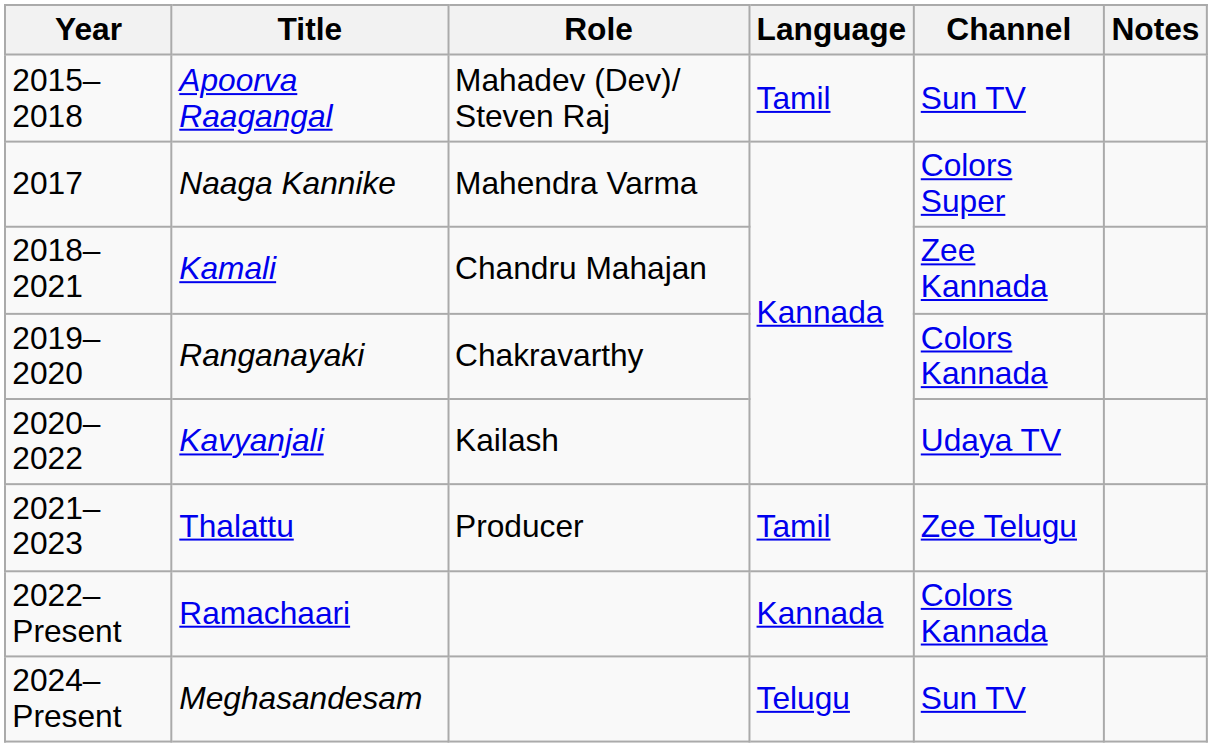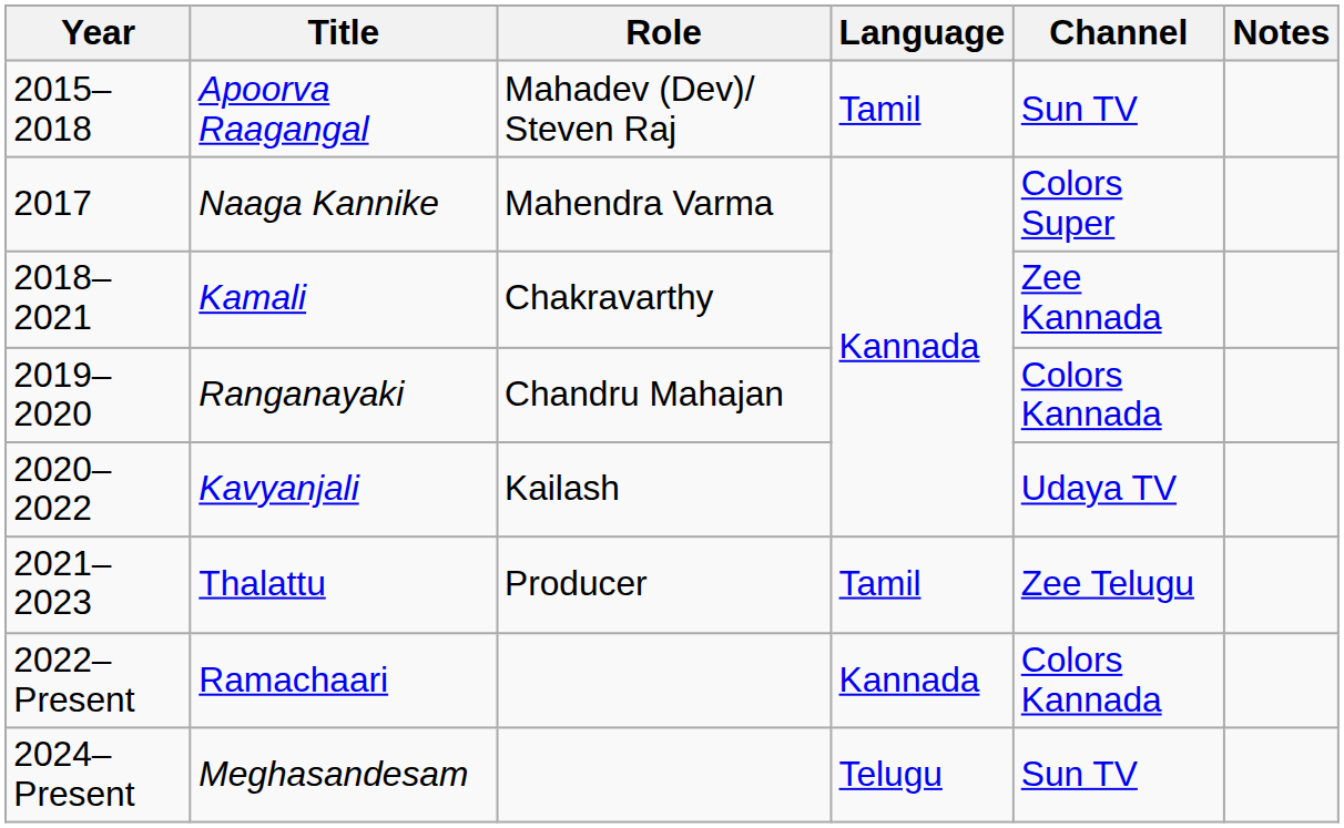 <table class="wikitable sortable">
 <tr>
 <th>Year</th>
 <th>Title</th>
 <th>Role</th>
 <th>Language</th>
 <th>Channel</th>
 <th>Notes</th>
 </tr>
 <tr>
 <td>2015–2018</td>
 <td><em><a href='#'>Apoorva Raagangal</a></em></td>
 <td>Mahadev (Dev)/ Steven Raj</td>
 <td><a href='#'>Tamil</a></td>
 <td><a href='#'>Sun TV</a></td>
 <td></td>
 </tr>
 <tr>
 <td>2017</td>
 <td><em>Naaga Kannike</em></td>
 <td>Mahendra Varma</td>
 <td rowspan=4><a href='#'>Kannada</a></td>
 <td><a href='#'>Colors Super</a></td>
 <td></td>
 </tr>
 <tr>
 <td>2018–2021</td>
 <td><em><a href='#'>Kamali</a></em></td>
-<td>Chandru Mahajan</td>
+<td>Chakravarthy</td>
 <td><a href='#'>Zee Kannada</a></td>
 <td></td>
 </tr>
 <tr>
 <td>2019–2020</td>
 <td><em>Ranganayaki</em></td>
-<td>Chakravarthy</td>
+<td>Chandru Mahajan</td>
 <td><a href='#'>Colors Kannada</a></td>
 <td></td>
 </tr>
 <tr>
 <td>2020–2022</td>
 <td><em><a href='#'>Kavyanjali</a></em></td>
 <td>Kailash</td>
 <td><a href='#'>Udaya TV</a></td>
 <td></td>
 </tr>
 <tr>
 <td>2021–2023</td>
 <td><a href='#'>Thalattu</a></td>
 <td>Producer</td>
 <td><a href='#'>Tamil</a></td>
 <td><a href='#'>Zee Telugu</a></td>
 <td></td>
 </tr>
 <tr>
 <td>2022–Present</td>
 <td><a href='#'>Ramachaari</a></td>
 <td></td>
 <td><a href='#'>Kannada</a></td>
 <td><a href='#'>Colors Kannada</a></td>
 <td></td>
 </tr>
 <tr>
 <td>2024–Present</td>
 <td><em>Meghasandesam</em></td>
 <td></td>
 <td><a href='#'>Telugu</a></td>
 <td><a href='#'>Sun TV</a></td>
 <td></td>
 </tr>
 </table>
